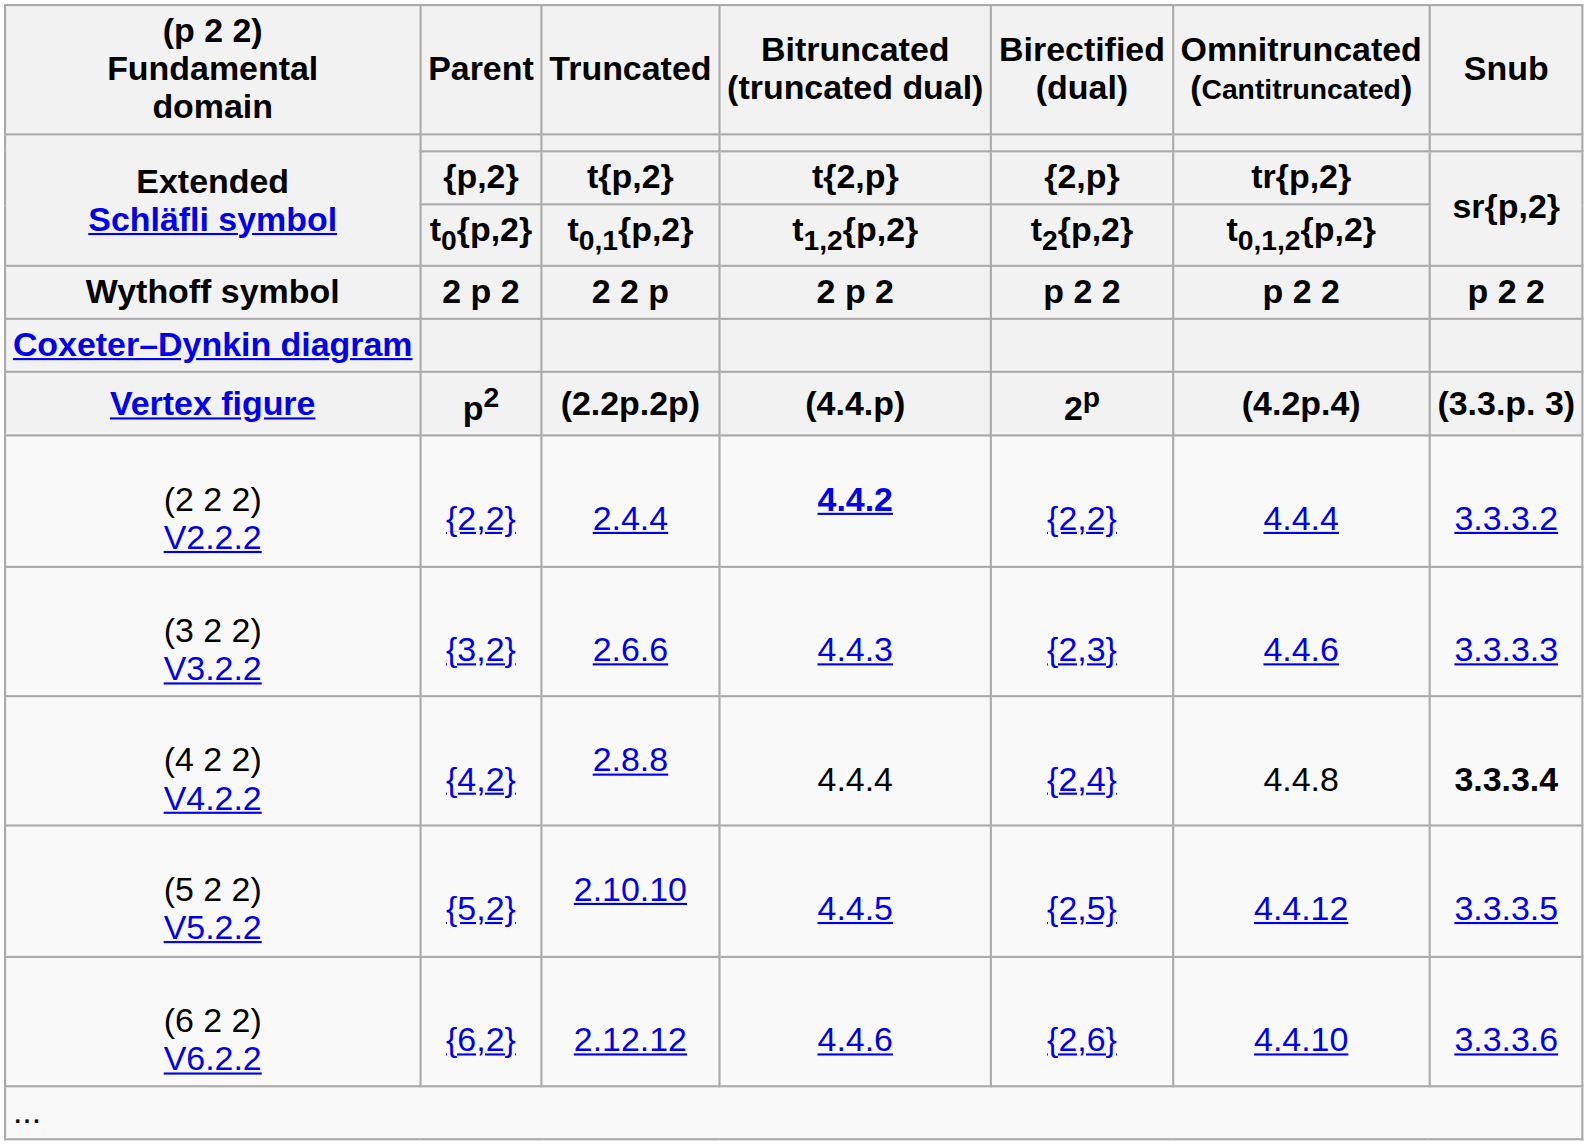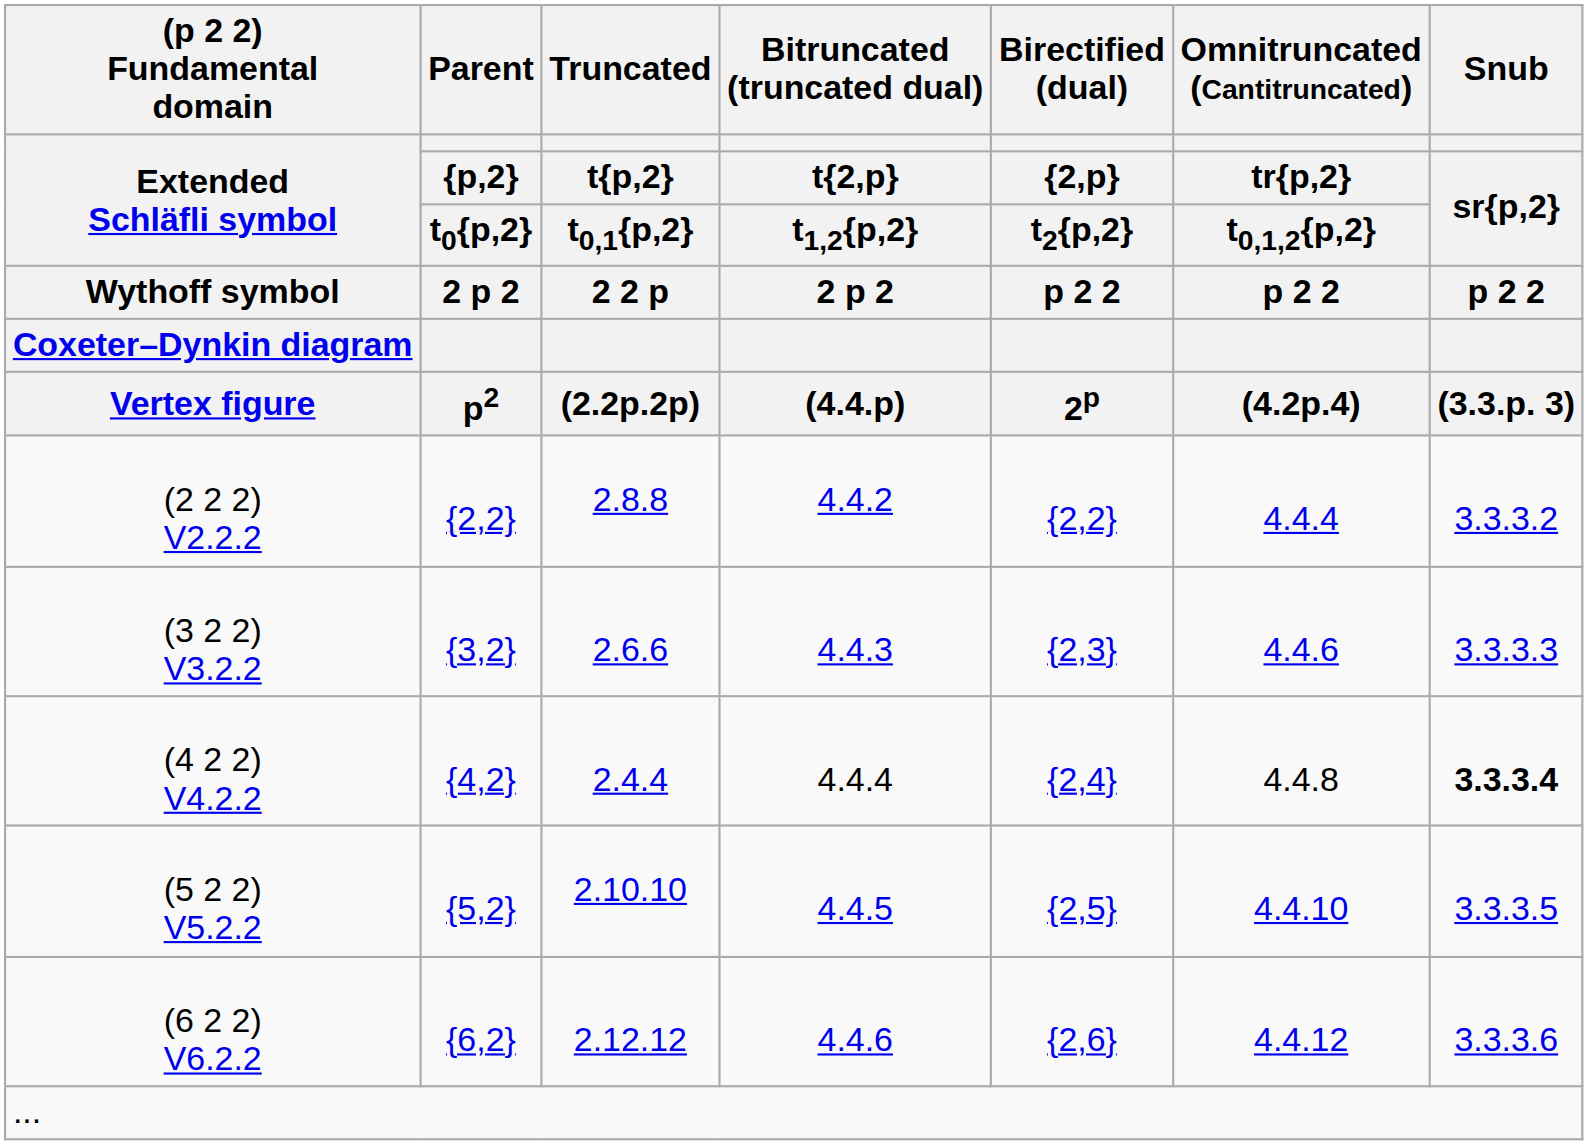 <table class="wikitable">
 <tr>
 <th>(p 2 2)<br>Fundamental<br>domain</th>
 <th>Parent</th>
 <th>Truncated</th>
 <th>Bitruncated<br>(truncated dual)</th>
 <th>Birectified<br>(dual)</th>
 <th>Omnitruncated<br>(<small>Cantitruncated</small>)</th>
 <th>Snub</th>
 </tr>
 <tr>
 <th rowspan=3>Extended<br><a href='#'>Schläfli symbol</a></th>
 <th></th>
 <th></th>
 <th></th>
 <th></th>
 <th></th>
 <th></th>
 </tr>
 <tr>
 <th>{p,2}</th>
 <th>t{p,2}</th>
 <th>t{2,p}</th>
 <th>{2,p}</th>
 <th>tr{p,2}</th>
 <th rowspan=2>sr{p,2}</th>
 </tr>
 <tr>
 <th>t<sub>0</sub>{p,2}</th>
 <th>t<sub>0,1</sub>{p,2}</th>
 <th>t<sub>1,2</sub>{p,2}</th>
 <th>t<sub>2</sub>{p,2}</th>
 <th>t<sub>0,1,2</sub>{p,2}</th>
 </tr>
 <tr>
 <th>Wythoff symbol</th>
 <th>2  p 2</th>
 <th>2 2  p</th>
 <th>2 p  2</th>
 <th>p  2 2</th>
 <th>p 2 2 </th>
 <th> p 2 2</th>
 </tr>
 <tr>
 <th><a href='#'>Coxeter–Dynkin diagram</a></th>
 <th></th>
 <th></th>
 <th></th>
 <th></th>
 <th></th>
 <th></th>
 </tr>
 <tr>
 <th><a href='#'>Vertex figure</a></th>
 <th>p<sup>2</sup></th>
 <th>(2.2p.2p)</th>
 <th>(4.4.p)</th>
 <th>2<sup>p</sup></th>
 <th>(4.2p.4)</th>
 <th>(3.3.p. 3)</th>
 </tr>
 <tr align=center>
 <td><br>(2 2 2)<br><a href='#'>V2.2.2</a></td>
 <td><br><a href='#'>{2,2}</a></td>
-<td><br><a href='#'>2.4.4</a></td>
-<td><strong><a href='#'>4.4.2</a></strong></td>
+<td><a href='#'>2.8.8</a></td>
+<td><a href='#'>4.4.2</a></td>
 <td><br><a href='#'>{2,2}</a></td>
 <td><br><a href='#'>4.4.4</a></td>
 <td><br><a href='#'>3.3.3.2</a></td>
 </tr>
 <tr align=center>
 <td><br>(3 2 2)<br><a href='#'>V3.2.2</a></td>
 <td><br><a href='#'>{3,2}</a></td>
 <td><br><a href='#'>2.6.6</a></td>
 <td><br><a href='#'>4.4.3</a></td>
 <td><br><a href='#'>{2,3}</a></td>
 <td><br><a href='#'>4.4.6</a></td>
 <td><br><a href='#'>3.3.3.3</a></td>
 </tr>
 <tr align=center>
 <td><br>(4 2 2)<br><a href='#'>V4.2.2</a></td>
 <td><br><a href='#'>{4,2}</a></td>
-<td><a href='#'>2.8.8</a></td>
+<td><br><a href='#'>2.4.4</a></td>
 <td><br>4.4.4</td>
 <td><br><a href='#'>{2,4}</a></td>
 <td><br>4.4.8</td>
 <td><strong><br>3.3.3.4</strong></td>
 </tr>
 <tr align=center>
 <td><br>(5 2 2)<br><a href='#'>V5.2.2</a></td>
 <td><br><a href='#'>{5,2}</a></td>
 <td><a href='#'>2.10.10</a></td>
 <td><br><a href='#'>4.4.5</a></td>
 <td><br><a href='#'>{2,5}</a></td>
-<td><br><a href='#'>4.4.12</a></td>
+<td><br><a href='#'>4.4.10</a></td>
 <td><br><a href='#'>3.3.3.5</a></td>
 </tr>
 <tr align=center>
 <td><br>(6 2 2)<br><a href='#'>V6.2.2</a></td>
 <td><br><a href='#'>{6,2}</a></td>
 <td><br><a href='#'>2.12.12</a></td>
 <td><br><a href='#'>4.4.6</a></td>
 <td><br><a href='#'>{2,6}</a></td>
-<td><br><a href='#'>4.4.10</a></td>
+<td><br><a href='#'>4.4.12</a></td>
 <td><br><a href='#'>3.3.3.6</a></td>
 </tr>
 <tr>
 <td colspan=10>...</td>
 </tr>
 </table>
